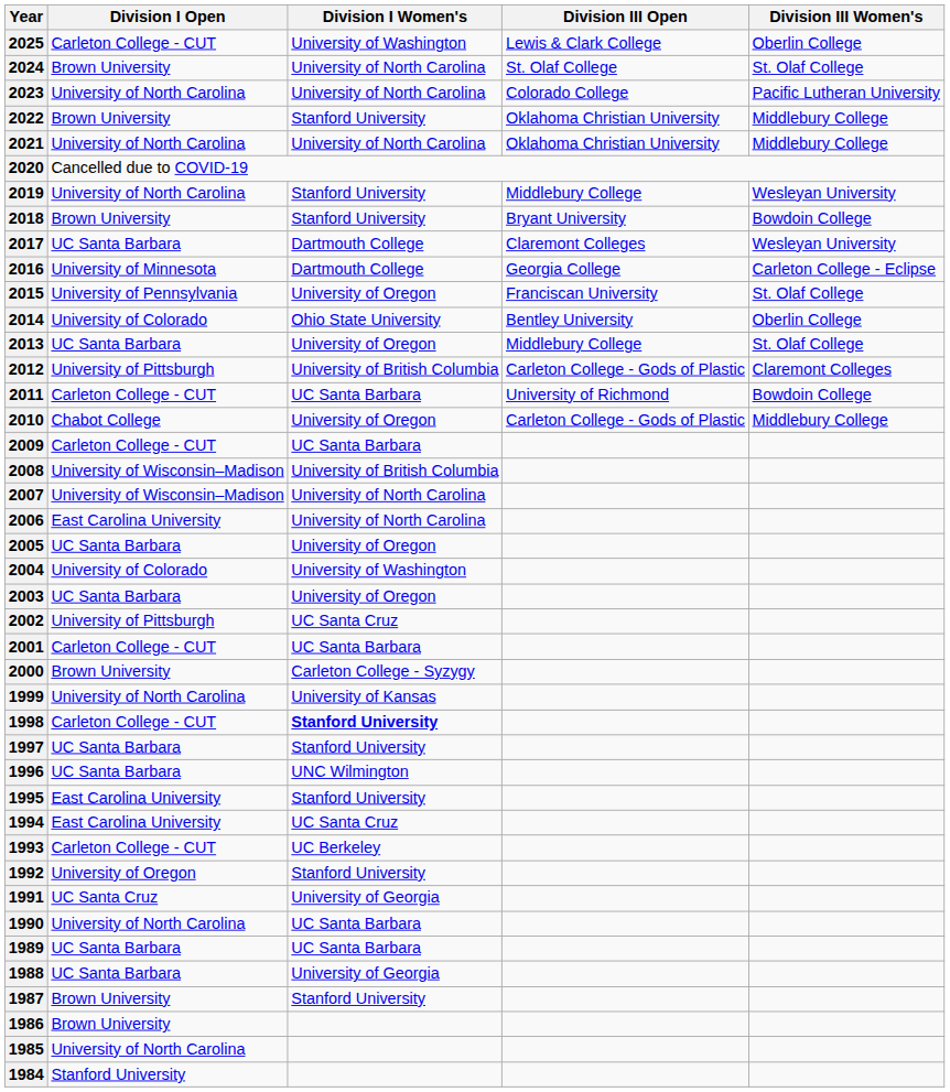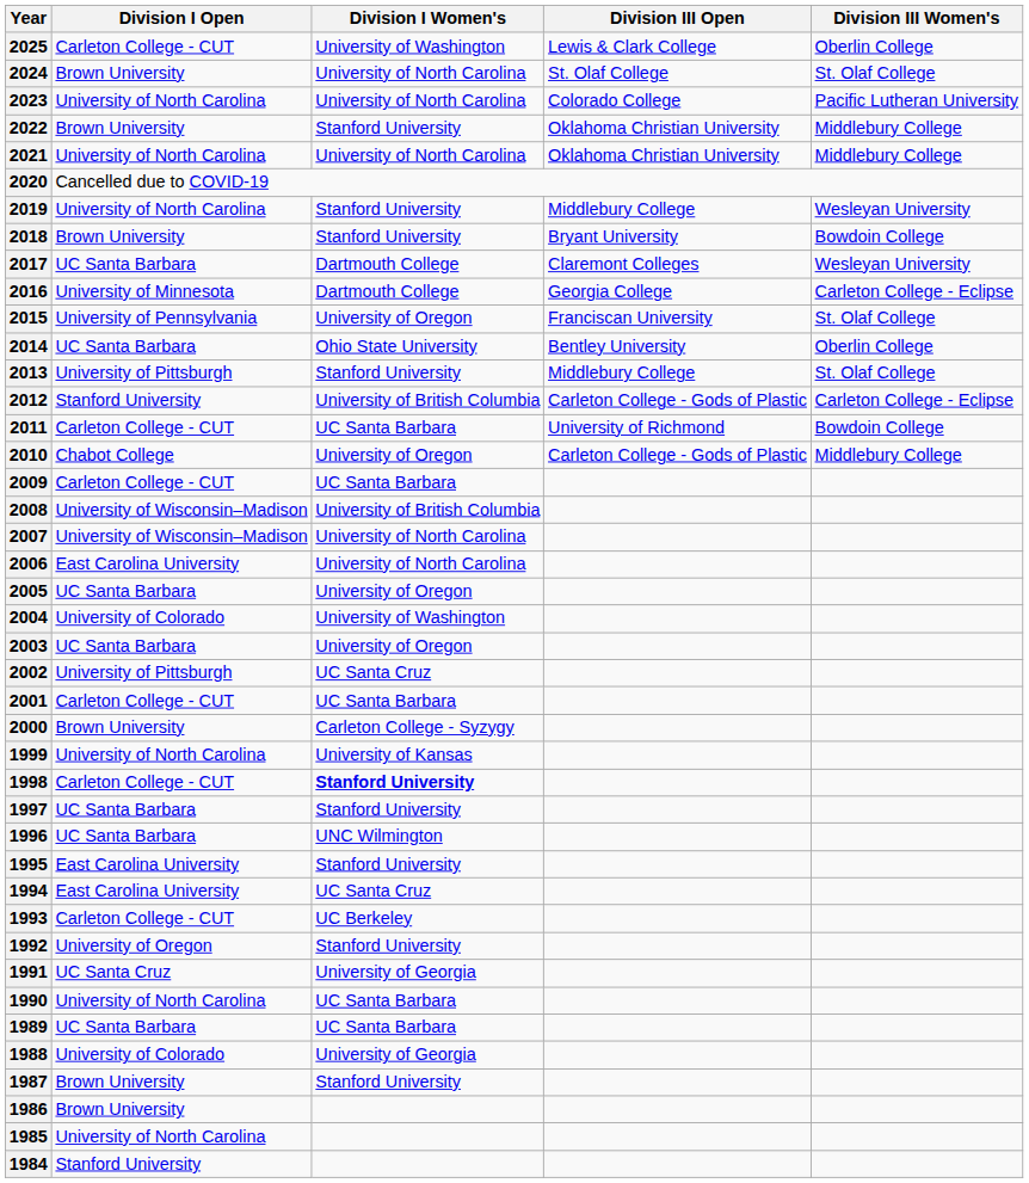 <table class="wikitable">
 <tr>
 <th>Year</th>
 <th>Division I Open</th>
 <th>Division I Women's</th>
 <th>Division III Open</th>
 <th>Division III Women's</th>
 </tr>
 <tr>
 <th>2025</th>
 <td><a href='#'>Carleton College - CUT</a></td>
 <td><a href='#'>University of Washington</a></td>
 <td><a href='#'>Lewis & Clark College</a></td>
 <td><a href='#'>Oberlin College</a></td>
 </tr>
 <tr>
 <th>2024</th>
 <td><a href='#'>Brown University</a></td>
 <td><a href='#'>University of North Carolina</a></td>
 <td><a href='#'>St. Olaf College</a></td>
 <td><a href='#'>St. Olaf College</a></td>
 </tr>
 <tr>
 <th>2023</th>
 <td><a href='#'>University of North Carolina</a></td>
 <td><a href='#'>University of North Carolina</a></td>
 <td><a href='#'>Colorado College</a></td>
 <td><a href='#'>Pacific Lutheran University</a></td>
 </tr>
 <tr>
 <th>2022</th>
 <td><a href='#'>Brown University</a></td>
 <td><a href='#'>Stanford University</a></td>
 <td><a href='#'>Oklahoma Christian University</a></td>
 <td><a href='#'>Middlebury College</a></td>
 </tr>
 <tr>
 <th>2021</th>
 <td><a href='#'>University of North Carolina</a></td>
 <td><a href='#'>University of North Carolina</a></td>
 <td><a href='#'>Oklahoma Christian University</a></td>
 <td><a href='#'>Middlebury College</a></td>
 </tr>
 <tr>
 <th>2020</th>
 <td colspan="4">Cancelled due to <a href='#'>COVID-19</a></td>
 </tr>
 <tr>
 <th>2019</th>
 <td><a href='#'>University of North Carolina</a></td>
 <td><a href='#'>Stanford University</a></td>
 <td><a href='#'>Middlebury College</a></td>
 <td><a href='#'>Wesleyan University</a></td>
 </tr>
 <tr>
 <th>2018</th>
 <td><a href='#'>Brown University</a></td>
 <td><a href='#'>Stanford University</a></td>
 <td><a href='#'>Bryant University</a></td>
 <td><a href='#'>Bowdoin College</a></td>
 </tr>
 <tr>
 <th>2017</th>
 <td><a href='#'>UC Santa Barbara</a></td>
 <td><a href='#'>Dartmouth College</a></td>
 <td><a href='#'>Claremont Colleges</a></td>
 <td><a href='#'>Wesleyan University</a></td>
 </tr>
 <tr>
 <th>2016</th>
 <td><a href='#'>University of Minnesota</a></td>
 <td><a href='#'>Dartmouth College</a></td>
 <td><a href='#'>Georgia College</a></td>
 <td><a href='#'>Carleton College - Eclipse</a></td>
 </tr>
 <tr>
 <th>2015</th>
 <td><a href='#'>University of Pennsylvania</a></td>
 <td><a href='#'>University of Oregon</a></td>
 <td><a href='#'>Franciscan University</a></td>
 <td><a href='#'>St. Olaf College</a></td>
 </tr>
 <tr>
 <th>2014</th>
-<td><a href='#'>University of Colorado</a></td>
+<td><a href='#'>UC Santa Barbara</a></td>
 <td><a href='#'>Ohio State University</a></td>
 <td><a href='#'>Bentley University</a></td>
 <td><a href='#'>Oberlin College</a></td>
 </tr>
 <tr>
 <th>2013</th>
-<td><a href='#'>UC Santa Barbara</a></td>
-<td><a href='#'>University of Oregon</a></td>
+<td><a href='#'>University of Pittsburgh</a></td>
+<td><a href='#'>Stanford University</a></td>
 <td><a href='#'>Middlebury College</a></td>
 <td><a href='#'>St. Olaf College</a></td>
 </tr>
 <tr>
 <th>2012</th>
-<td><a href='#'>University of Pittsburgh</a></td>
+<td><a href='#'>Stanford University</a></td>
 <td><a href='#'>University of British Columbia</a></td>
 <td><a href='#'>Carleton College - Gods of Plastic</a></td>
-<td><a href='#'>Claremont Colleges</a></td>
+<td><a href='#'>Carleton College - Eclipse</a></td>
 </tr>
 <tr>
 <th>2011</th>
 <td><a href='#'>Carleton College - CUT</a></td>
 <td><a href='#'>UC Santa Barbara</a></td>
 <td><a href='#'>University of Richmond</a></td>
 <td><a href='#'>Bowdoin College</a></td>
 </tr>
 <tr>
 <th>2010</th>
 <td><a href='#'>Chabot College</a></td>
 <td><a href='#'>University of Oregon</a></td>
 <td><a href='#'>Carleton College - Gods of Plastic</a></td>
 <td><a href='#'>Middlebury College</a></td>
 </tr>
 <tr>
 <th>2009</th>
 <td><a href='#'>Carleton College - CUT</a></td>
 <td><a href='#'>UC Santa Barbara</a></td>
 <td></td>
 <td></td>
 </tr>
 <tr>
 <th>2008</th>
 <td><a href='#'>University of Wisconsin–Madison</a></td>
 <td><a href='#'>University of British Columbia</a></td>
 <td></td>
 <td></td>
 </tr>
 <tr>
 <th>2007</th>
 <td><a href='#'>University of Wisconsin–Madison</a></td>
 <td><a href='#'>University of North Carolina</a></td>
 <td></td>
 <td></td>
 </tr>
 <tr>
 <th>2006</th>
 <td><a href='#'>East Carolina University</a></td>
 <td><a href='#'>University of North Carolina</a></td>
 <td></td>
 <td></td>
 </tr>
 <tr>
 <th>2005</th>
 <td><a href='#'>UC Santa Barbara</a></td>
 <td><a href='#'>University of Oregon</a></td>
 <td></td>
 <td></td>
 </tr>
 <tr>
 <th>2004</th>
 <td><a href='#'>University of Colorado</a></td>
 <td><a href='#'>University of Washington</a></td>
 <td></td>
 <td></td>
 </tr>
 <tr>
 <th>2003</th>
 <td><a href='#'>UC Santa Barbara</a></td>
 <td><a href='#'>University of Oregon</a></td>
 <td></td>
 <td></td>
 </tr>
 <tr>
 <th>2002</th>
 <td><a href='#'>University of Pittsburgh</a></td>
 <td><a href='#'>UC Santa Cruz</a></td>
 <td></td>
 <td></td>
 </tr>
 <tr>
 <th>2001</th>
 <td><a href='#'>Carleton College - CUT</a></td>
 <td><a href='#'>UC Santa Barbara</a></td>
 <td></td>
 <td></td>
 </tr>
 <tr>
 <th>2000</th>
 <td><a href='#'>Brown University</a></td>
 <td><a href='#'>Carleton College - Syzygy</a></td>
 <td></td>
 <td></td>
 </tr>
 <tr>
 <th>1999</th>
 <td><a href='#'>University of North Carolina</a></td>
 <td><a href='#'>University of Kansas</a></td>
 <td></td>
 <td></td>
 </tr>
 <tr>
 <th>1998</th>
 <td><a href='#'>Carleton College - CUT</a></td>
 <td><strong><a href='#'>Stanford University</a></strong></td>
 <td></td>
 <td></td>
 </tr>
 <tr>
 <th>1997</th>
 <td><a href='#'>UC Santa Barbara</a></td>
 <td><a href='#'>Stanford University</a></td>
 <td></td>
 <td></td>
 </tr>
 <tr>
 <th>1996</th>
 <td><a href='#'>UC Santa Barbara</a></td>
 <td><a href='#'>UNC Wilmington</a></td>
 <td></td>
 <td></td>
 </tr>
 <tr>
 <th>1995</th>
 <td><a href='#'>East Carolina University</a></td>
 <td><a href='#'>Stanford University</a></td>
 <td></td>
 <td></td>
 </tr>
 <tr>
 <th>1994</th>
 <td><a href='#'>East Carolina University</a></td>
 <td><a href='#'>UC Santa Cruz</a></td>
 <td></td>
 <td></td>
 </tr>
 <tr>
 <th>1993</th>
 <td><a href='#'>Carleton College - CUT</a></td>
 <td><a href='#'>UC Berkeley</a></td>
 <td></td>
 <td></td>
 </tr>
 <tr>
 <th>1992</th>
 <td><a href='#'>University of Oregon</a></td>
 <td><a href='#'>Stanford University</a></td>
 <td></td>
 <td></td>
 </tr>
 <tr>
 <th>1991</th>
 <td><a href='#'>UC Santa Cruz</a></td>
 <td><a href='#'>University of Georgia</a></td>
 <td></td>
 <td></td>
 </tr>
 <tr>
 <th>1990</th>
 <td><a href='#'>University of North Carolina</a></td>
 <td><a href='#'>UC Santa Barbara</a></td>
 <td></td>
 <td></td>
 </tr>
 <tr>
 <th>1989</th>
 <td><a href='#'>UC Santa Barbara</a></td>
 <td><a href='#'>UC Santa Barbara</a></td>
 <td></td>
 <td></td>
 </tr>
 <tr>
 <th>1988</th>
-<td><a href='#'>UC Santa Barbara</a></td>
+<td><a href='#'>University of Colorado</a></td>
 <td><a href='#'>University of Georgia</a></td>
 <td></td>
 <td></td>
 </tr>
 <tr>
 <th>1987</th>
 <td><a href='#'>Brown University</a></td>
 <td><a href='#'>Stanford University</a></td>
 <td></td>
 <td></td>
 </tr>
 <tr>
 <th>1986</th>
 <td><a href='#'>Brown University</a></td>
 <td></td>
 <td></td>
 <td></td>
 </tr>
 <tr>
 <th>1985</th>
 <td><a href='#'>University of North Carolina</a></td>
 <td></td>
 <td></td>
 <td></td>
 </tr>
 <tr>
 <th>1984</th>
 <td><a href='#'>Stanford University</a></td>
 <td></td>
 <td></td>
 <td></td>
 </tr>
 </table>
